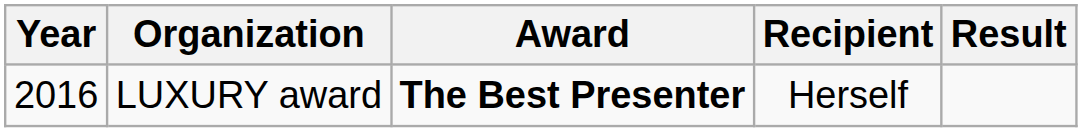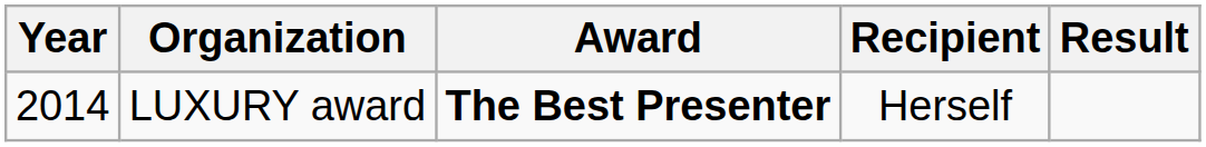 <table class="wikitable plainrowheaders" style="text-align:center;">
 <tr>
 <th>Year</th>
 <th>Organization</th>
 <th>Award</th>
 <th>Recipient</th>
 <th>Result</th>
 </tr>
 <tr>
-<td>2016</td>
+<td>2014</td>
 <td>LUXURY award</td>
 <td><strong>The Best Presenter</strong></td>
 <td>Herself</td>
 <td></td>
 </tr>
 </table>
